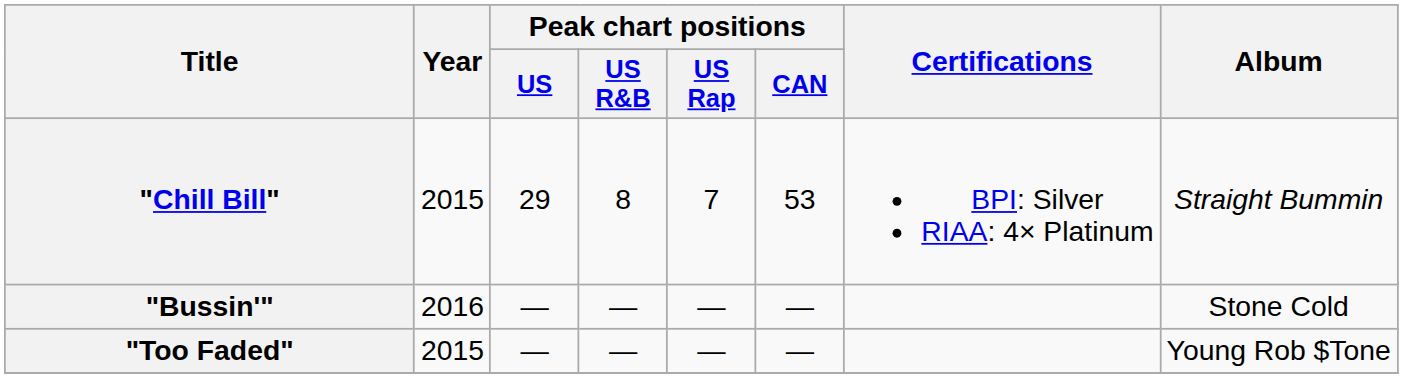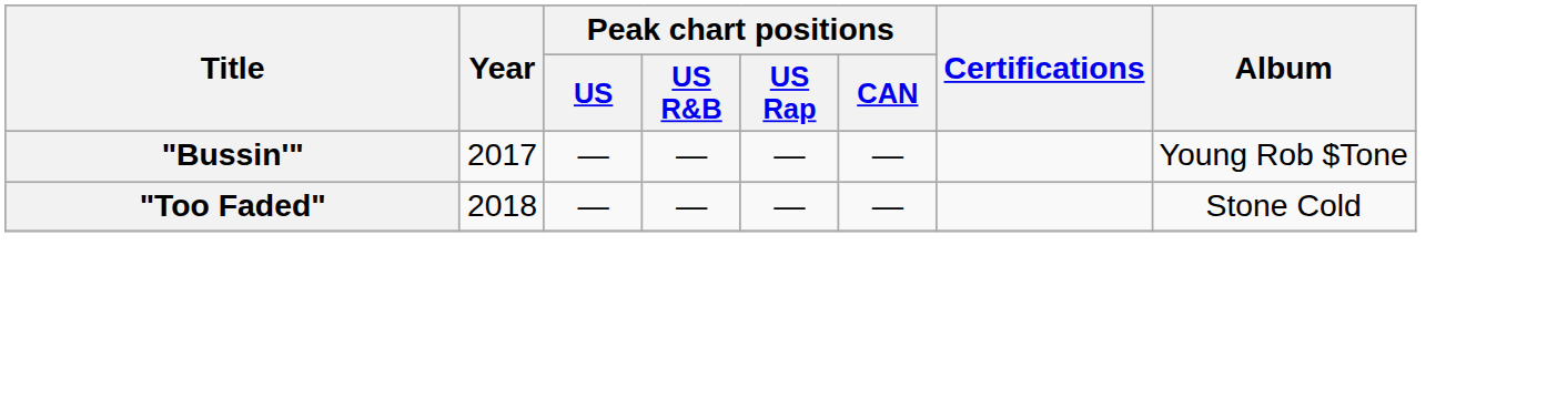 <table class="wikitable plainrowheaders" style="text-align:center;">
 <tr>
 <th scope="col" rowspan=2 style="width:14em;">Title</th>
 <th scope="col" rowspan=2>Year</th>
 <th scope="col" colspan=4>Peak chart positions</th>
 <th scope="col" rowspan=2><a href='#'>Certifications</a></th>
 <th scope="col" rowspan=2>Album</th>
 </tr>
 <tr>
 <th scope="col" style="width:3em;font-size:90%;"><a href='#'>US</a><br></th>
 <th scope="col" style="width:3em;font-size:90%;"><a href='#'>US R&B</a><br></th>
 <th scope="col" style="width:3em;font-size:90%;"><a href='#'>US Rap</a><br></th>
 <th scope="col" style="width:3em;font-size:90%;"><a href='#'>CAN</a><br></th>
 </tr>
 <tr>
-<th scope="row">"<a href='#'>Chill Bill</a>"<br></th>
-<td>2015</td>
-<td>29</td>
-<td>8</td>
-<td>7</td>
-<td>53</td>
-<td><br><ul><li><a href='#'>BPI</a>: Silver</li><li><a href='#'>RIAA</a>: 4× Platinum</li></ul></td>
-<td><em>Straight Bummin<strong></td>
+<th scope="row">"Bussin'"</th>
+<td>2017</td>
+<td>—</td>
+<td>—</td>
+<td>—</td>
+<td>—</td>
+<td></td>
+<td></em>Young Rob $Tone<em></td>
 </tr>
 <tr>
-<th scope="row">"Bussin'"</th>
-<td>2016</td>
+<th scope="row">"Too Faded"<br></th>
+<td>2018</td>
 <td>—</td>
 <td>—</td>
 <td>—</td>
 <td>—</td>
 <td></td>
 <td></em>Stone Cold<em></td>
 </tr>
 <tr>
-<th scope="row">"Too Faded"<br></th>
-<td>2015</td>
-<td>—</td>
-<td>—</td>
-<td>—</td>
-<td>—</td>
-<td></td>
-<td></em>Young Rob $Tone<em></td>
-</tr>
-<tr>
 </tr>
 </table>
